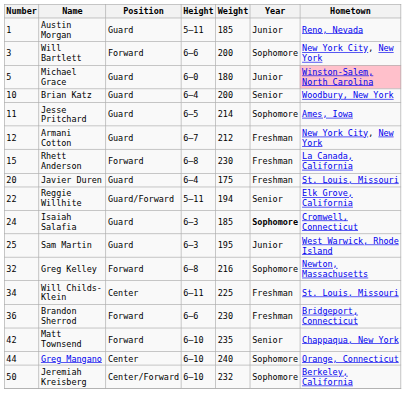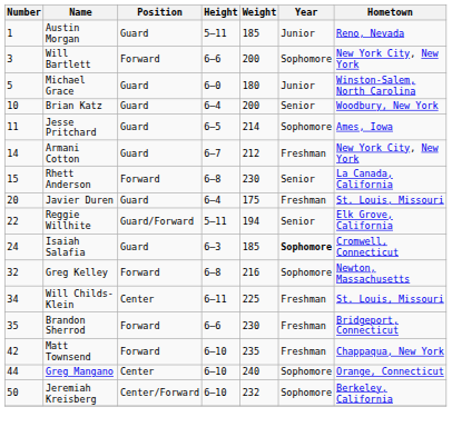 <table class="wikitable">
 <tr>
 <th>Number</th>
 <th>Name</th>
 <th>Position</th>
 <th>Height</th>
 <th>Weight</th>
 <th>Year</th>
 <th>Hometown</th>
 </tr>
 <tr>
 <td>1</td>
 <td>Austin Morgan</td>
 <td>Guard</td>
 <td>5–11</td>
 <td>185</td>
 <td>Junior</td>
 <td><a href='#'>Reno, Nevada</a></td>
 </tr>
 <tr>
 <td>3</td>
 <td>Will Bartlett</td>
 <td>Forward</td>
 <td>6–6</td>
 <td>200</td>
 <td>Sophomore</td>
 <td><a href='#'>New York City</a>, <a href='#'>New York</a></td>
 </tr>
 <tr>
 <td>5</td>
 <td>Michael Grace</td>
 <td>Guard</td>
 <td>6–0</td>
 <td>180</td>
 <td>Junior</td>
-<td style="background: pink;"><a href='#'>Winston-Salem, North Carolina</a></td>
+<td><a href='#'>Winston-Salem, North Carolina</a></td>
 </tr>
 <tr>
 <td>10</td>
 <td>Brian Katz</td>
 <td>Guard</td>
 <td>6–4</td>
 <td>200</td>
 <td>Senior</td>
 <td><a href='#'>Woodbury, New York</a></td>
 </tr>
 <tr>
 <td>11</td>
 <td>Jesse Pritchard</td>
 <td>Guard</td>
 <td>6–5</td>
 <td>214</td>
 <td>Sophomore</td>
 <td><a href='#'>Ames, Iowa</a></td>
 </tr>
 <tr>
-<td>12</td>
+<td>14</td>
 <td>Armani Cotton</td>
 <td>Guard</td>
 <td>6–7</td>
 <td>212</td>
 <td>Freshman</td>
 <td><a href='#'>New York City</a>, <a href='#'>New York</a></td>
 </tr>
 <tr>
 <td>15</td>
 <td>Rhett Anderson</td>
 <td>Forward</td>
 <td>6–8</td>
 <td>230</td>
-<td>Freshman</td>
+<td>Senior</td>
 <td><a href='#'>La Canada, California</a></td>
 </tr>
 <tr>
 <td>20</td>
 <td>Javier Duren</td>
 <td>Guard</td>
 <td>6–4</td>
 <td>175</td>
 <td>Freshman</td>
 <td><a href='#'>St. Louis, Missouri</a></td>
 </tr>
 <tr>
 <td>22</td>
 <td>Reggie Willhite</td>
 <td>Guard/Forward</td>
 <td>5–11</td>
 <td>194</td>
 <td>Senior</td>
 <td><a href='#'>Elk Grove, California</a></td>
 </tr>
 <tr>
 <td>24</td>
 <td>Isaiah Salafia</td>
 <td>Guard</td>
 <td>6–3</td>
 <td>185</td>
 <td><strong>Sophomore</strong></td>
 <td><a href='#'>Cromwell, Connecticut</a></td>
 </tr>
 <tr>
-<td>25</td>
-<td>Sam Martin</td>
-<td>Guard</td>
-<td>6–3</td>
-<td>195</td>
-<td>Junior</td>
-<td><a href='#'>West Warwick, Rhode Island</a></td>
-</tr>
-<tr>
 <td>32</td>
 <td>Greg Kelley</td>
 <td>Forward</td>
 <td>6–8</td>
 <td>216</td>
 <td>Sophomore</td>
 <td><a href='#'>Newton, Massachusetts</a></td>
 </tr>
 <tr>
 <td>34</td>
 <td>Will Childs-Klein</td>
 <td>Center</td>
 <td>6–11</td>
 <td>225</td>
 <td>Freshman</td>
 <td><a href='#'>St. Louis, Missouri</a></td>
 </tr>
 <tr>
-<td>36</td>
+<td>35</td>
 <td>Brandon Sherrod</td>
 <td>Forward</td>
 <td>6–6</td>
 <td>230</td>
 <td>Freshman</td>
 <td><a href='#'>Bridgeport, Connecticut</a></td>
 </tr>
 <tr>
 <td>42</td>
 <td>Matt Townsend</td>
 <td>Forward</td>
 <td>6–10</td>
 <td>235</td>
-<td>Senior</td>
+<td>Freshman</td>
 <td><a href='#'>Chappaqua, New York</a></td>
 </tr>
 <tr>
 <td>44</td>
 <td><a href='#'>Greg Mangano</a></td>
 <td>Center</td>
 <td>6–10</td>
 <td>240</td>
 <td>Sophomore</td>
 <td><a href='#'>Orange, Connecticut</a></td>
 </tr>
 <tr>
 <td>50</td>
 <td>Jeremiah Kreisberg</td>
 <td>Center/Forward</td>
 <td>6–10</td>
 <td>232</td>
 <td>Sophomore</td>
 <td><a href='#'>Berkeley, California</a></td>
 </tr>
 <tr>
 </tr>
 </table>
